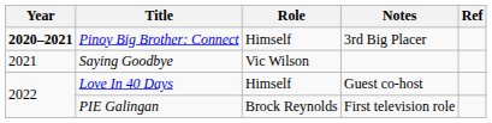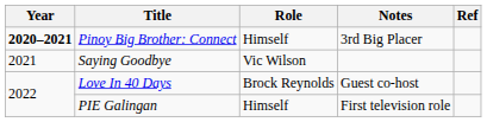 <table class="wikitable">
 <tr>
 <th>Year</th>
 <th>Title</th>
 <th>Role</th>
 <th>Notes</th>
 <th>Ref</th>
 </tr>
 <tr>
 <td><strong>2020–2021</strong></td>
 <td><em><a href='#'>Pinoy Big Brother: Connect</a></em></td>
 <td>Himself</td>
 <td>3rd Big Placer</td>
 <td></td>
 </tr>
 <tr>
 <td>2021</td>
 <td><em>Saying Goodbye</em></td>
 <td>Vic Wilson</td>
 <td></td>
 <td></td>
 </tr>
 <tr>
 <td rowspan="2">2022</td>
 <td><em><a href='#'>Love In 40 Days</a></em></td>
-<td>Himself</td>
+<td>Brock Reynolds</td>
 <td>Guest co-host</td>
 <td></td>
 </tr>
 <tr>
 <td><em>PIE Galingan</em></td>
-<td>Brock Reynolds</td>
+<td>Himself</td>
 <td>First television role</td>
 <td></td>
 </tr>
 </table>
